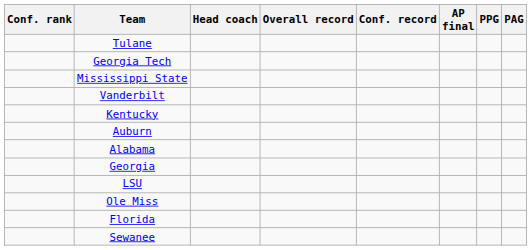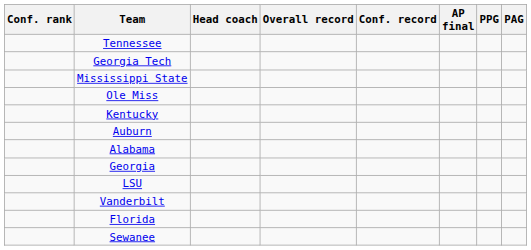 <table class="wikitable sortable" style="text-align:center">
 <tr>
 <th scope="col">Conf. rank</th>
 <th scope="col">Team</th>
 <th scope="col">Head coach</th>
 <th scope="col">Overall record</th>
 <th scope="col">Conf. record</th>
 <th scope="col">AP<br>final</th>
 <th scope="col">PPG</th>
 <th scope="col">PAG</th>
 </tr>
 <tr>
 <td></td>
-<td><a href='#'>Tulane</a></td>
+<td><a href='#'>Tennessee</a></td>
 <td></td>
 <td></td>
 <td></td>
 <td></td>
 <td></td>
 <td></td>
 </tr>
 <tr>
 <td></td>
 <td><a href='#'>Georgia Tech</a></td>
 <td></td>
 <td></td>
 <td></td>
 <td></td>
 <td></td>
 <td></td>
 </tr>
 <tr>
 <td></td>
 <td><a href='#'>Mississippi State</a></td>
 <td></td>
 <td></td>
 <td></td>
 <td></td>
 <td></td>
 <td></td>
 </tr>
 <tr>
 <td></td>
-<td><a href='#'>Vanderbilt</a></td>
+<td><a href='#'>Ole Miss</a></td>
 <td></td>
 <td></td>
 <td></td>
 <td></td>
 <td></td>
 <td></td>
 </tr>
 <tr>
 <td></td>
 <td><a href='#'>Kentucky</a></td>
 <td></td>
 <td></td>
 <td></td>
 <td></td>
 <td></td>
 <td></td>
 </tr>
 <tr>
 <td></td>
 <td><a href='#'>Auburn</a></td>
 <td></td>
 <td></td>
 <td></td>
 <td></td>
 <td></td>
 <td></td>
 </tr>
 <tr>
 <td></td>
 <td><a href='#'>Alabama</a></td>
 <td></td>
 <td></td>
 <td></td>
 <td></td>
 <td></td>
 <td></td>
 </tr>
 <tr>
 <td></td>
 <td><a href='#'>Georgia</a></td>
 <td></td>
 <td></td>
 <td></td>
 <td></td>
 <td></td>
 <td></td>
 </tr>
 <tr>
 <td></td>
 <td><a href='#'>LSU</a></td>
 <td></td>
 <td></td>
 <td></td>
 <td></td>
 <td></td>
 <td></td>
 </tr>
 <tr>
 <td></td>
-<td><a href='#'>Ole Miss</a></td>
+<td><a href='#'>Vanderbilt</a></td>
 <td></td>
 <td></td>
 <td></td>
 <td></td>
 <td></td>
 <td></td>
 </tr>
 <tr>
 <td></td>
 <td><a href='#'>Florida</a></td>
 <td></td>
 <td></td>
 <td></td>
 <td></td>
 <td></td>
 <td></td>
 </tr>
 <tr>
 <td></td>
 <td><a href='#'>Sewanee</a></td>
 <td></td>
 <td></td>
 <td></td>
 <td></td>
 <td></td>
 <td></td>
 </tr>
 </table>
